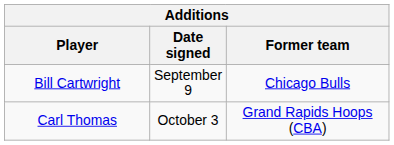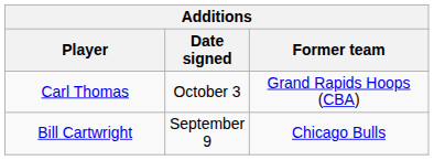 <table class="wikitable" style="text-align:center">
 <tr>
 <th colspan=3>Additions</th>
 </tr>
 <tr>
 <th style="width:160px">Player</th>
 <th style="width:80px">Date signed</th>
 <th style="width:180px">Former team</th>
 </tr>
 <tr>
+<td><a href='#'>Carl Thomas</a></td>
+<td>October 3</td>
+<td><a href='#'>Grand Rapids Hoops</a> (<a href='#'>CBA</a>)</td>
+</tr>
+<tr>
 <td><a href='#'>Bill Cartwright</a></td>
 <td>September 9</td>
 <td><a href='#'>Chicago Bulls</a></td>
 </tr>
-<tr>
-<td><a href='#'>Carl Thomas</a></td>
-<td>October 3</td>
-<td><a href='#'>Grand Rapids Hoops</a> (<a href='#'>CBA</a>)</td>
-</tr>
 </table>
